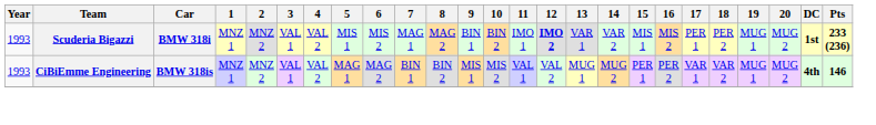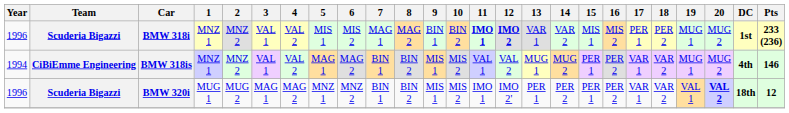 <table class="wikitable" style="text-align:center; font-size:85%">
 <tr>
 <th>Year</th>
 <th>Team</th>
 <th>Car</th>
 <th>1</th>
 <th>2</th>
 <th>3</th>
 <th>4</th>
 <th>5</th>
 <th>6</th>
 <th>7</th>
 <th>8</th>
 <th>9</th>
 <th>10</th>
 <th>11</th>
 <th>12</th>
 <th>13</th>
 <th>14</th>
 <th>15</th>
 <th>16</th>
 <th>17</th>
 <th>18</th>
 <th>19</th>
 <th>20</th>
 <th>DC</th>
 <th>Pts</th>
 </tr>
 <tr>
-<td><a href='#'>1993</a></td>
+<td><a href='#'>1996</a></td>
 <th nowrap><a href='#'>Scuderia Bigazzi</a></th>
 <th nowrap><a href='#'>BMW 318i</a></th>
 <td style="background:#FFFFBF;"><a href='#'>MNZ<br>1</a><br></td>
 <td style="background:#DFDFDF;"><a href='#'>MNZ<br>2</a><br></td>
 <td style="background:#FFFFBF;"><a href='#'>VAL<br>1</a><br></td>
 <td style="background:#FFFFBF;"><a href='#'>VAL<br>2</a><br></td>
 <td style="background:#DFFFDF;"><a href='#'>MIS<br>1</a><br></td>
 <td style="background:#DFFFDF;"><a href='#'>MIS<br>2</a><br></td>
 <td style="background:#DFFFDF;"><a href='#'>MAG<br>1</a><br></td>
 <td style="background:#FFDF9F;"><a href='#'>MAG<br>2</a><br></td>
 <td style="background:#DFFFDF;"><a href='#'>BIN<br>1</a><br></td>
 <td style="background:#FFDF9F;"><a href='#'>BIN<br>2</a><br></td>
-<td style="background:#DFFFDF;"><a href='#'>IMO<br>1</a><br></td>
+<td style="background:#DFFFDF;"><strong><a href='#'>IMO<br>1</a><br></strong></td>
 <td style="background:#DFDFDF;"><strong><a href='#'>IMO<br>2</a><br></strong></td>
 <td style="background:#DFDFDF;"><a href='#'>VAR<br>1</a><br></td>
 <td style="background:#DFFFDF;"><a href='#'>VAR<br>2</a><br></td>
 <td style="background:#DFFFDF;"><a href='#'>MIS<br>1</a><br></td>
 <td style="background:#FFDF9F;"><a href='#'>MIS<br>2</a><br></td>
 <td style="background:#FFFFBF;"><a href='#'>PER<br>1</a><br></td>
 <td style="background:#FFFFBF;"><a href='#'>PER<br>2</a><br></td>
 <td style="background:#DFFFDF;"><a href='#'>MUG<br>1</a><br></td>
 <td style="background:#DFFFDF;"><a href='#'>MUG<br>2</a><br></td>
 <th style="background:#FFFFBF;">1st</th>
 <th style="background:#FFFFBF;">233 (236)</th>
 </tr>
 <tr>
-<td><a href='#'>1993</a></td>
+<td><a href='#'>1994</a></td>
 <th nowrap><a href='#'>CiBiEmme Engineering</a></th>
 <th nowrap><a href='#'>BMW 318is</a></th>
 <td style="background:#CFCFFF;"><a href='#'>MNZ<br>1</a><br></td>
 <td style="background:#DFFFDF;"><a href='#'>MNZ<br>2</a><br></td>
 <td style="background:#EFCFFF;"><a href='#'>VAL<br>1</a><br></td>
 <td style="background:#DFFFDF;"><a href='#'>VAL<br>2</a><br></td>
 <td style="background:#FFDF9F;"><a href='#'>MAG<br>1</a><br></td>
 <td style="background:#DFDFDF;"><a href='#'>MAG<br>2</a><br></td>
 <td style="background:#FFDF9F;"><a href='#'>BIN<br>1</a><br></td>
 <td style="background:#DFDFDF;"><a href='#'>BIN<br>2</a><br></td>
 <td style="background:#FFDF9F;"><a href='#'>MIS<br>1</a><br></td>
 <td style="background:#DFDFDF;"><a href='#'>MIS<br>2</a><br></td>
 <td style="background:#CFCFFF;"><a href='#'>VAL<br>1</a><br></td>
 <td style="background:#DFFFDF;"><a href='#'>VAL<br>2</a><br></td>
 <td style="background:#FFFFBF;"><a href='#'>MUG<br>1</a><br></td>
 <td style="background:#FFDF9F;"><a href='#'>MUG<br>2</a><br></td>
 <td style="background:#EFCFFF;"><a href='#'>PER<br>1</a><br></td>
 <td style="background:#DFDFDF;"><a href='#'>PER<br>2</a><br></td>
 <td style="background:#EFCFFF;"><a href='#'>VAR<br>1</a><br></td>
 <td style="background:#EFCFFF;"><a href='#'>VAR<br>2</a><br></td>
 <td style="background:#EFCFFF;"><a href='#'>MUG<br>1</a><br></td>
 <td style="background:#EFCFFF;"><a href='#'>MUG<br>2</a><br></td>
 <th style="background:#DFFFDF;">4th</th>
 <th style="background:#DFFFDF;">146</th>
 </tr>
 <tr>
+<td><a href='#'>1996</a></td>
+<th nowrap><a href='#'>Scuderia Bigazzi</a></th>
+<th nowrap><a href='#'>BMW 320i</a></th>
+<td><a href='#'>MUG<br>1</a></td>
+<td><a href='#'>MUG<br>2</a></td>
+<td><a href='#'>MAG<br>1</a></td>
+<td><a href='#'>MAG<br>2</a></td>
+<td><a href='#'>MNZ<br>1</a></td>
+<td><a href='#'>MNZ<br>2</a></td>
+<td><a href='#'>BIN<br>1</a></td>
+<td><a href='#'>BIN<br>2</a></td>
+<td><a href='#'>MIS<br>1</a></td>
+<td><a href='#'>MIS<br>2</a></td>
+<td><a href='#'>IMO<br>1</a></td>
+<td><a href='#'>IMO<br>2'</a></td>
+<td><a href='#'>PER<br>1</a></td>
+<td><a href='#'>PER<br>2</a></td>
+<td><a href='#'>PER<br>1</a></td>
+<td><a href='#'>PER<br>2</a></td>
+<td><a href='#'>VAR<br>1</a><br></td>
+<td><a href='#'>VAR<br>2</a><br></td>
+<td style="background:#FFDF9F;"><a href='#'>VAL<br>1</a><br></td>
+<td style="background:#CFCFFF;"><a href='#'><strong>VAL<br>2</strong></a><br></td>
+<th style="background:#DFFFDF;">18th</th>
+<th style="background:#DFFFDF;">12</th>
+</tr>
+<tr>
 </tr>
 </table>
